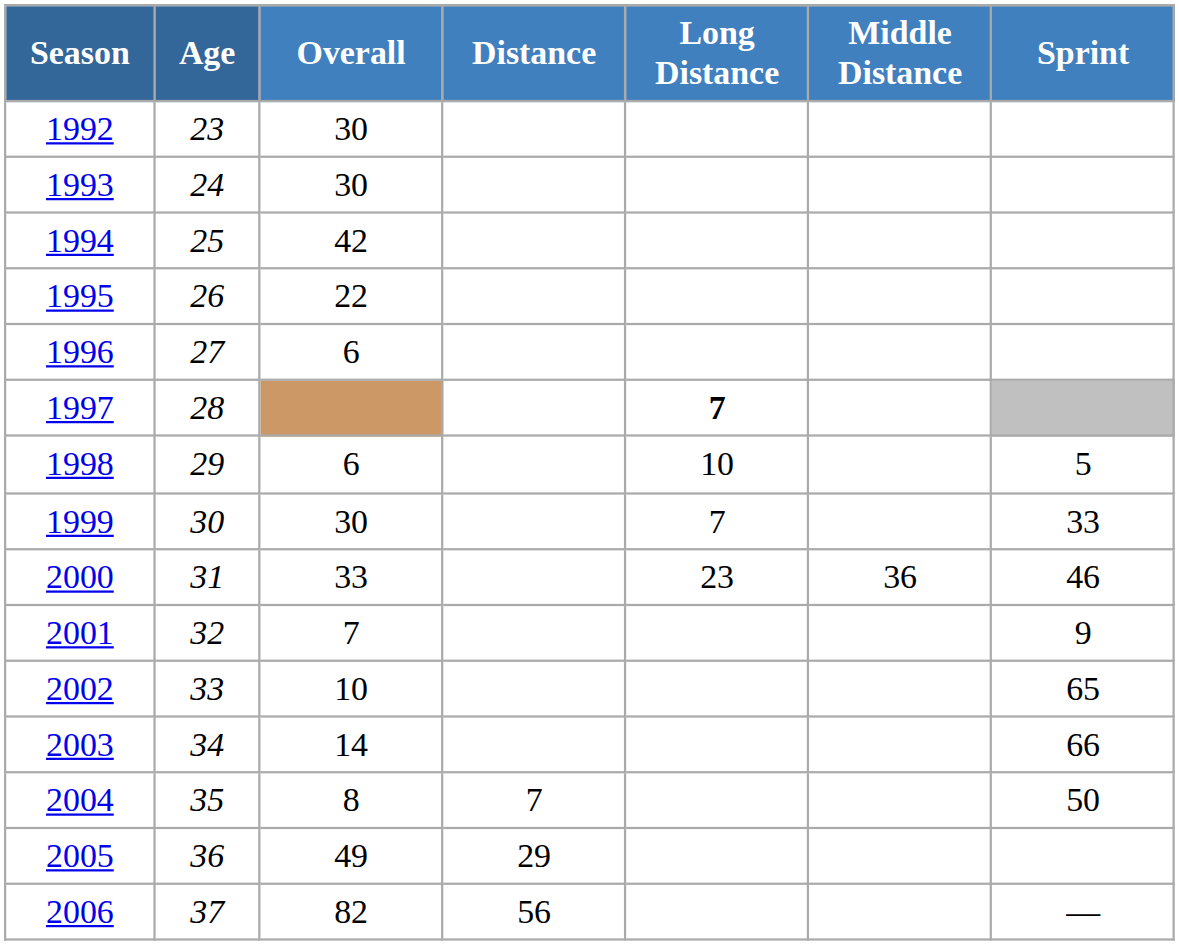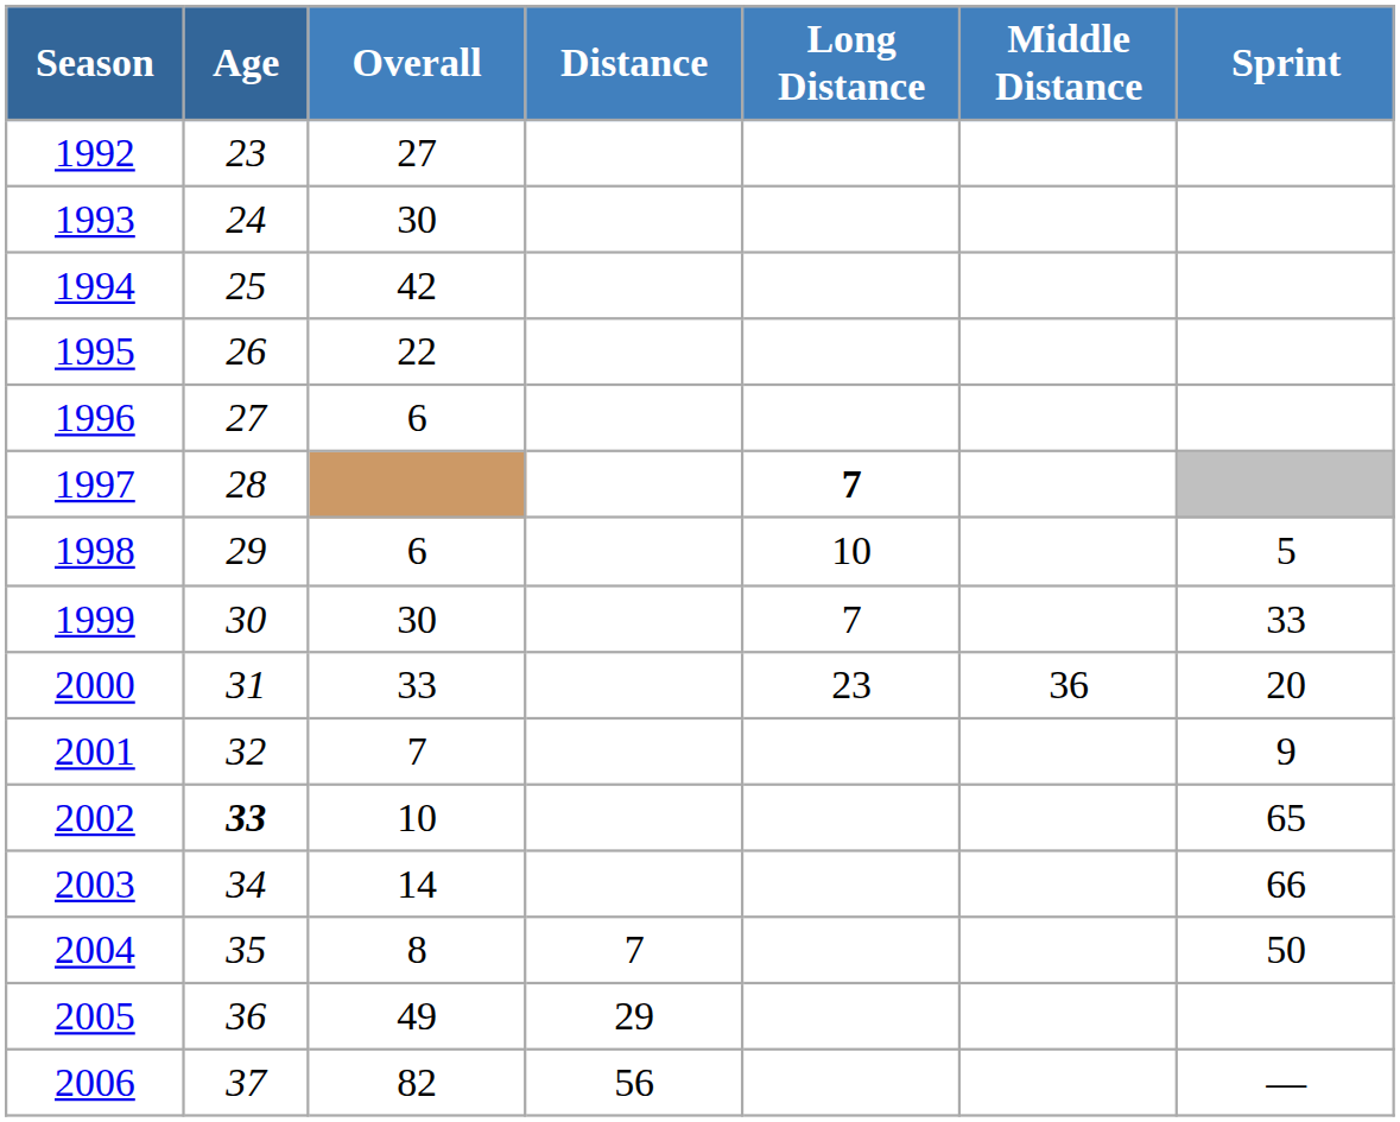 <table class="wikitable" style="font-size:95%; text-align:center; border:grey solid 1px; border-collapse:collapse; background:#ffffff;">
 <tr>
 <th style="background-color:#369; color:white; width:60px;" rowspan="2"> Season </th>
 <th style="background-color:#369; color:white; width:40px;" rowspan="2"> Age </th>
 </tr>
 <tr>
 <th style="background-color:#4180be; color:white; width:75px;">Overall</th>
 <th style="background-color:#4180be; color:white; width:75px;">Distance</th>
 <th style="background-color:#4180be; color:white; width:75px;">Long Distance</th>
 <th style="background-color:#4180be; color:white; width:75px;">Middle Distance</th>
 <th style="background-color:#4180be; color:white; width:75px;">Sprint</th>
 </tr>
 <tr>
 <td><a href='#'>1992</a></td>
 <td><em>23</em></td>
-<td>30</td>
+<td>27</td>
 <td></td>
 <td></td>
 <td></td>
 <td></td>
 </tr>
 <tr>
 <td><a href='#'>1993</a></td>
 <td><em>24</em></td>
 <td>30</td>
 <td></td>
 <td></td>
 <td></td>
 <td></td>
 </tr>
 <tr>
 <td><a href='#'>1994</a></td>
 <td><em>25</em></td>
 <td>42</td>
 <td></td>
 <td></td>
 <td></td>
 <td></td>
 </tr>
 <tr>
 <td><a href='#'>1995</a></td>
 <td><em>26</em></td>
 <td>22</td>
 <td></td>
 <td></td>
 <td></td>
 <td></td>
 </tr>
 <tr>
 <td><a href='#'>1996</a></td>
 <td><em>27</em></td>
 <td>6</td>
 <td></td>
 <td></td>
 <td></td>
 <td></td>
 </tr>
 <tr>
 <td><a href='#'>1997</a></td>
 <td><em>28</em></td>
 <td style="background:#c96;"></td>
 <td></td>
 <td><strong>7</strong></td>
 <td></td>
 <td style="background:silver;"></td>
 </tr>
 <tr>
 <td><a href='#'>1998</a></td>
 <td><em>29</em></td>
 <td>6</td>
 <td></td>
 <td>10</td>
 <td></td>
 <td>5</td>
 </tr>
 <tr>
 <td><a href='#'>1999</a></td>
 <td><em>30</em></td>
 <td>30</td>
 <td></td>
 <td>7</td>
 <td></td>
 <td>33</td>
 </tr>
 <tr>
 <td><a href='#'>2000</a></td>
 <td><em>31</em></td>
 <td>33</td>
 <td></td>
 <td>23</td>
 <td>36</td>
-<td>46</td>
+<td>20</td>
 </tr>
 <tr>
 <td><a href='#'>2001</a></td>
 <td><em>32</em></td>
 <td>7</td>
 <td></td>
 <td></td>
 <td></td>
 <td>9</td>
 </tr>
 <tr>
 <td><a href='#'>2002</a></td>
-<td><em>33</em></td>
+<td><strong><em>33</em></strong></td>
 <td>10</td>
 <td></td>
 <td></td>
 <td></td>
 <td>65</td>
 </tr>
 <tr>
 <td><a href='#'>2003</a></td>
 <td><em>34</em></td>
 <td>14</td>
 <td></td>
 <td></td>
 <td></td>
 <td>66</td>
 </tr>
 <tr>
 <td><a href='#'>2004</a></td>
 <td><em>35</em></td>
 <td>8</td>
 <td>7</td>
 <td></td>
 <td></td>
 <td>50</td>
 </tr>
 <tr>
 <td><a href='#'>2005</a></td>
 <td><em>36</em></td>
 <td>49</td>
 <td>29</td>
 <td></td>
 <td></td>
 <td></td>
 </tr>
 <tr>
 <td><a href='#'>2006</a></td>
 <td><em>37</em></td>
 <td>82</td>
 <td>56</td>
 <td></td>
 <td></td>
 <td>—</td>
 </tr>
 </table>
